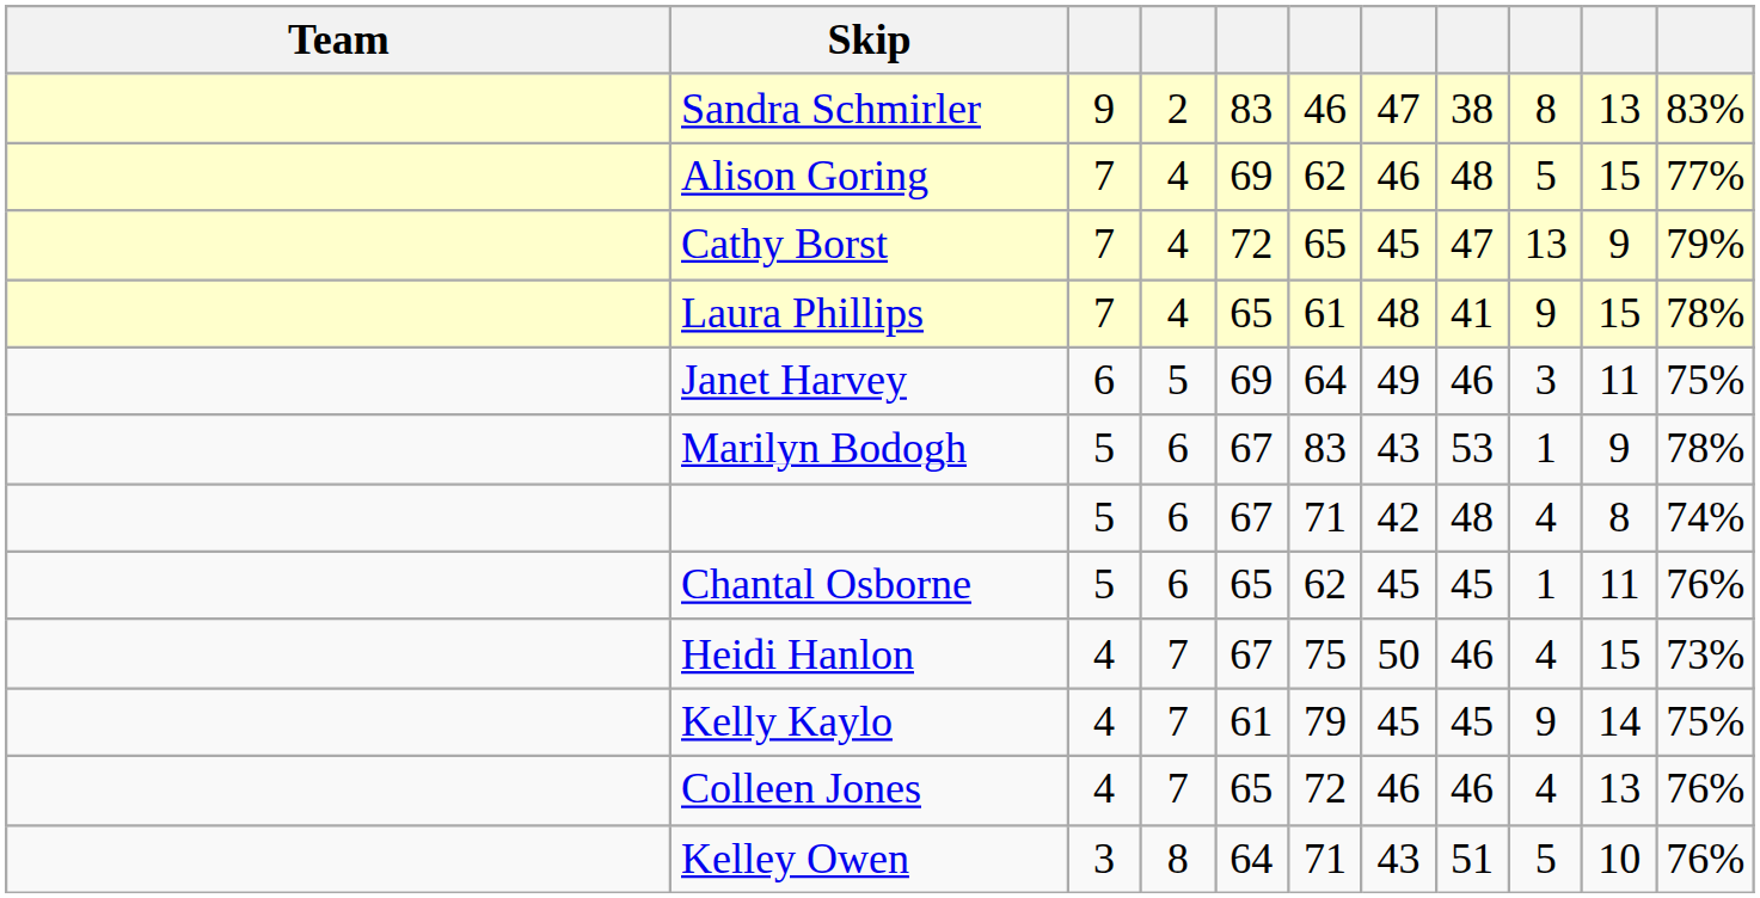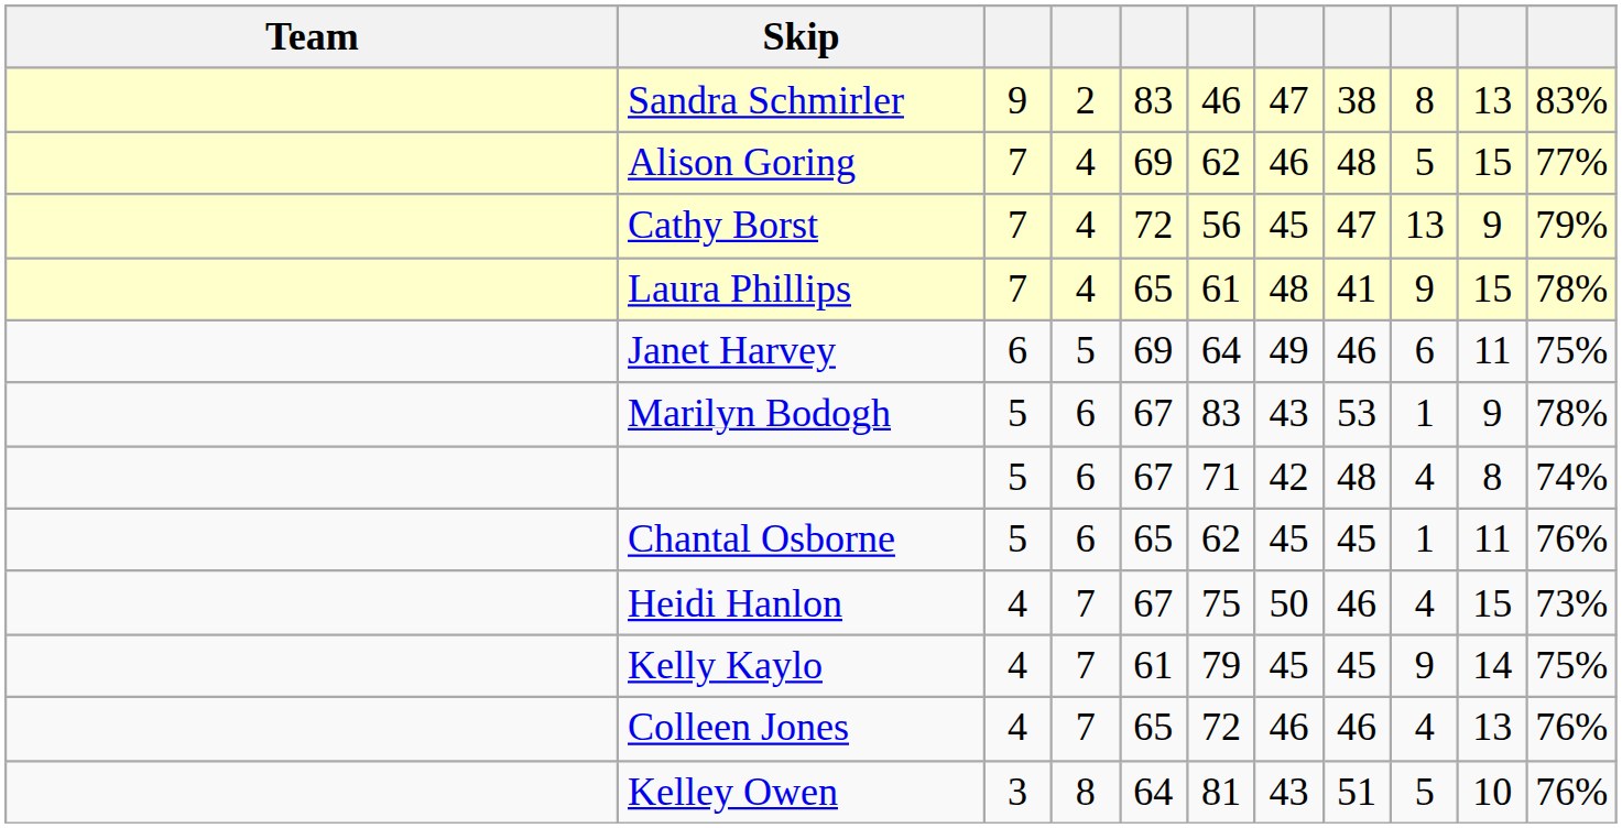 <table class="wikitable" style="text-align: center;">
 <tr>
 <th bgcolor="#efefef" width="240">Team</th>
 <th bgcolor="#efefef" width="140">Skip</th>
 <th width=20></th>
 <th width=20></th>
 <th width=20></th>
 <th width=20></th>
 <th width=20></th>
 <th width=20></th>
 <th width=20></th>
 <th width=20></th>
 <th width=20></th>
 </tr>
 <tr bgcolor="#ffc">
 <td style="text-align: left;"></td>
 <td style="text-align: left;"><a href='#'>Sandra Schmirler</a></td>
 <td>9</td>
 <td>2</td>
 <td>83</td>
 <td>46</td>
 <td>47</td>
 <td>38</td>
 <td>8</td>
 <td>13</td>
 <td>83%</td>
 </tr>
 <tr bgcolor="#ffc">
 <td style="text-align: left;"></td>
 <td style="text-align: left;"><a href='#'>Alison Goring</a></td>
 <td>7</td>
 <td>4</td>
 <td>69</td>
 <td>62</td>
 <td>46</td>
 <td>48</td>
 <td>5</td>
 <td>15</td>
 <td>77%</td>
 </tr>
 <tr bgcolor="#ffc">
 <td style="text-align: left;"></td>
 <td style="text-align: left;"><a href='#'>Cathy Borst</a></td>
 <td>7</td>
 <td>4</td>
 <td>72</td>
-<td>65</td>
+<td>56</td>
 <td>45</td>
 <td>47</td>
 <td>13</td>
 <td>9</td>
 <td>79%</td>
 </tr>
 <tr bgcolor="#ffc">
 <td style="text-align: left;"></td>
 <td style="text-align: left;"><a href='#'>Laura Phillips</a></td>
 <td>7</td>
 <td>4</td>
 <td>65</td>
 <td>61</td>
 <td>48</td>
 <td>41</td>
 <td>9</td>
 <td>15</td>
 <td>78%</td>
 </tr>
 <tr>
 <td style="text-align: left;"></td>
 <td style="text-align: left;"><a href='#'>Janet Harvey</a></td>
 <td>6</td>
 <td>5</td>
 <td>69</td>
 <td>64</td>
 <td>49</td>
 <td>46</td>
-<td>3</td>
+<td>6</td>
 <td>11</td>
 <td>75%</td>
 </tr>
 <tr>
 <td style="text-align: left;"></td>
 <td style="text-align: left;"><a href='#'>Marilyn Bodogh</a></td>
 <td>5</td>
 <td>6</td>
 <td>67</td>
 <td>83</td>
 <td>43</td>
 <td>53</td>
 <td>1</td>
 <td>9</td>
 <td>78%</td>
 </tr>
 <tr>
 <td style="text-align: left;"></td>
 <td style="text-align: left;"></td>
 <td>5</td>
 <td>6</td>
 <td>67</td>
 <td>71</td>
 <td>42</td>
 <td>48</td>
 <td>4</td>
 <td>8</td>
 <td>74%</td>
 </tr>
 <tr>
 <td style="text-align: left;"></td>
 <td style="text-align: left;"><a href='#'>Chantal Osborne</a></td>
 <td>5</td>
 <td>6</td>
 <td>65</td>
 <td>62</td>
 <td>45</td>
 <td>45</td>
 <td>1</td>
 <td>11</td>
 <td>76%</td>
 </tr>
 <tr>
 <td style="text-align: left;"></td>
 <td style="text-align: left;"><a href='#'>Heidi Hanlon</a></td>
 <td>4</td>
 <td>7</td>
 <td>67</td>
 <td>75</td>
 <td>50</td>
 <td>46</td>
 <td>4</td>
 <td>15</td>
 <td>73%</td>
 </tr>
 <tr>
 <td style="text-align: left;"></td>
 <td style="text-align: left;"><a href='#'>Kelly Kaylo</a></td>
 <td>4</td>
 <td>7</td>
 <td>61</td>
 <td>79</td>
 <td>45</td>
 <td>45</td>
 <td>9</td>
 <td>14</td>
 <td>75%</td>
 </tr>
 <tr>
 <td style="text-align: left;"></td>
 <td style="text-align: left;"><a href='#'>Colleen Jones</a></td>
 <td>4</td>
 <td>7</td>
 <td>65</td>
 <td>72</td>
 <td>46</td>
 <td>46</td>
 <td>4</td>
 <td>13</td>
 <td>76%</td>
 </tr>
 <tr>
 <td style="text-align: left;"></td>
 <td style="text-align: left;"><a href='#'>Kelley Owen</a></td>
 <td>3</td>
 <td>8</td>
 <td>64</td>
-<td>71</td>
+<td>81</td>
 <td>43</td>
 <td>51</td>
 <td>5</td>
 <td>10</td>
 <td>76%</td>
 </tr>
 </table>
